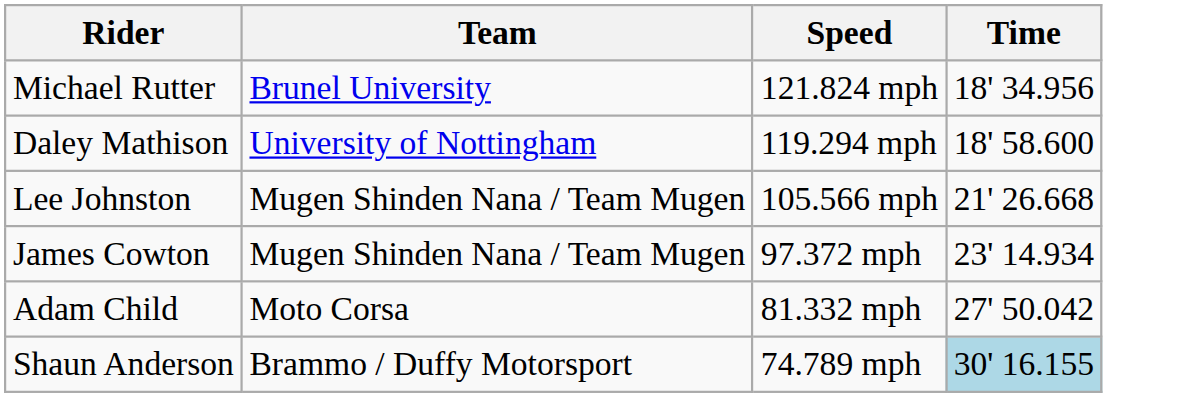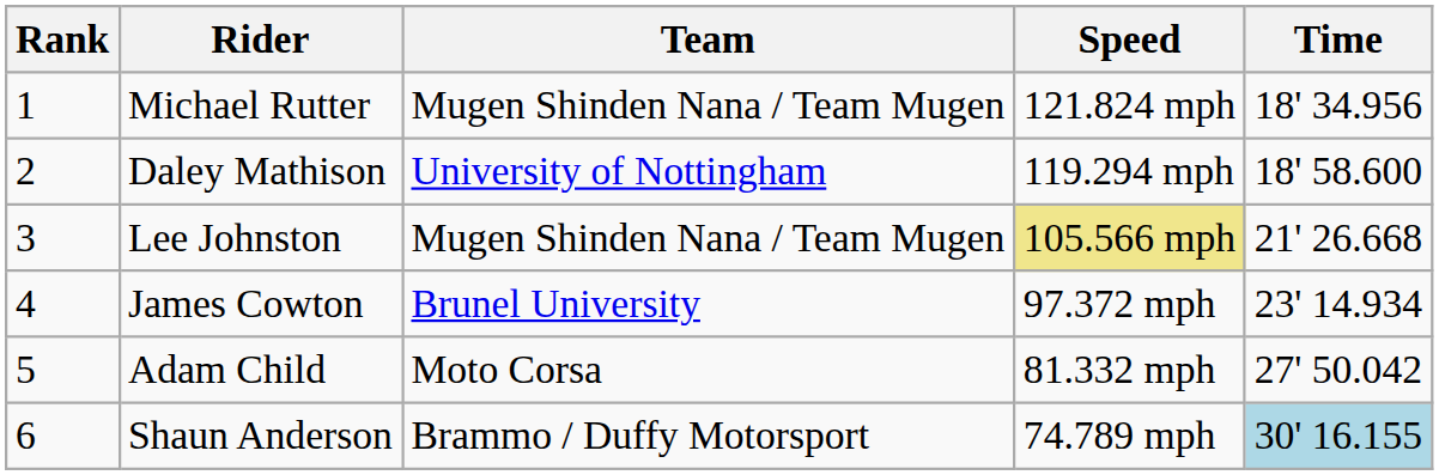 <table class="wikitable" style="font-size: 95%;">
 <tr style="background:#efefef;">
+<th>Rank</th>
 <th>Rider</th>
 <th>Team</th>
 <th>Speed</th>
 <th>Time</th>
 </tr>
 <tr>
+<td>1</td>
 <td> Michael Rutter</td>
-<td><a href='#'>Brunel University</a></td>
+<td>Mugen Shinden Nana / Team Mugen</td>
 <td>121.824 mph</td>
 <td>18' 34.956</td>
 </tr>
 <tr>
+<td>2</td>
 <td> Daley Mathison</td>
 <td><a href='#'>University of Nottingham</a></td>
 <td>119.294 mph</td>
 <td>18' 58.600</td>
 </tr>
 <tr>
+<td>3</td>
 <td> Lee Johnston</td>
 <td>Mugen Shinden Nana / Team Mugen</td>
-<td>105.566 mph</td>
+<td style="background: khaki;">105.566 mph</td>
 <td>21' 26.668</td>
 </tr>
 <tr>
+<td>4</td>
 <td> James Cowton</td>
-<td>Mugen Shinden Nana / Team Mugen</td>
+<td><a href='#'>Brunel University</a></td>
 <td>97.372 mph</td>
 <td>23' 14.934</td>
 </tr>
 <tr>
+<td>5</td>
 <td> Adam Child</td>
 <td>Moto Corsa</td>
 <td>81.332 mph</td>
 <td>27' 50.042</td>
 </tr>
 <tr>
+<td>6</td>
 <td> Shaun Anderson</td>
 <td>Brammo / Duffy Motorsport</td>
 <td>74.789 mph</td>
 <td style="background: lightblue;">30' 16.155</td>
 </tr>
 </table>
